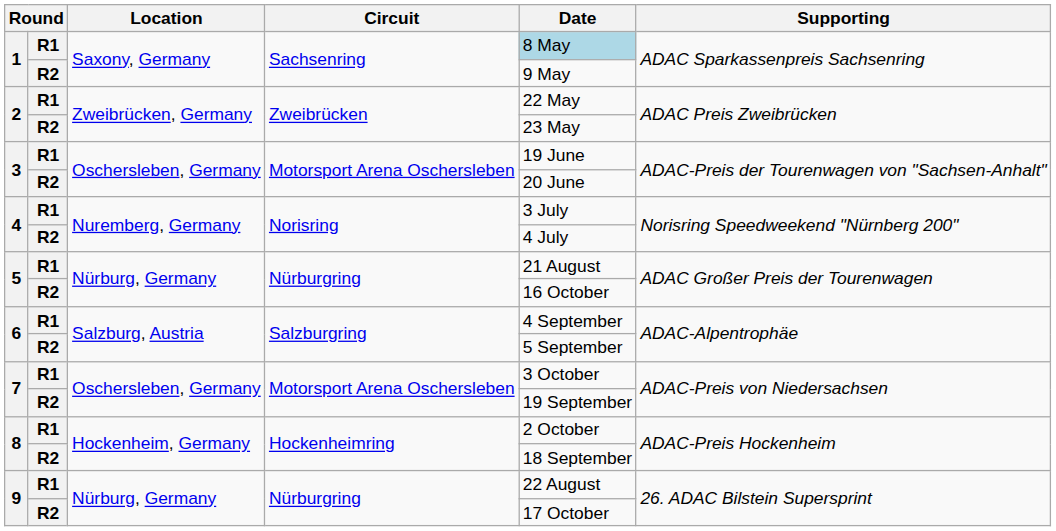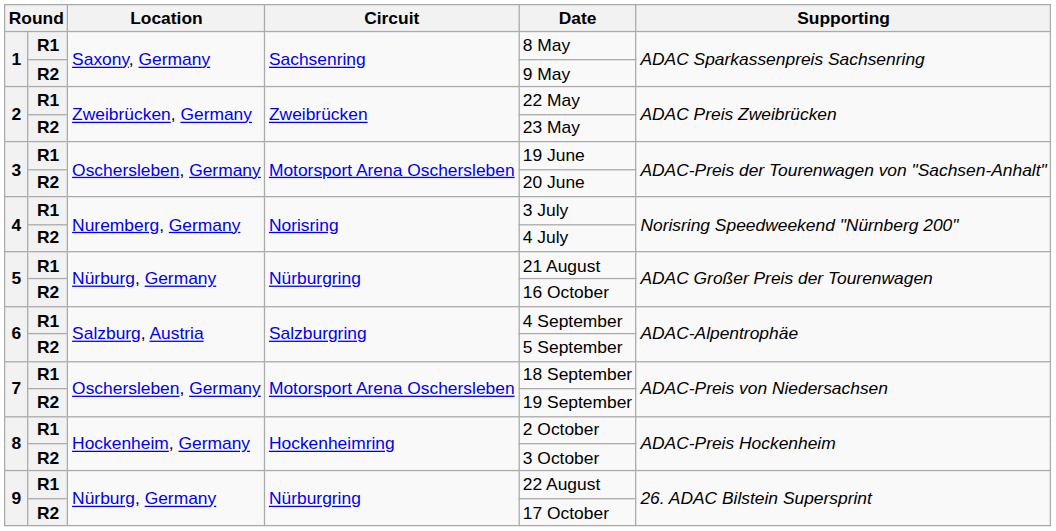 <table class="wikitable" style="font-size: 85%;">
 <tr>
 <th colspan=2>Round</th>
 <th>Location</th>
 <th>Circuit</th>
 <th>Date</th>
 <th>Supporting</th>
 </tr>
 <tr>
 <th rowspan=2>1</th>
 <th>R1</th>
 <td rowspan=2><a href='#'>Saxony</a>, <a href='#'>Germany</a></td>
 <td rowspan=2><a href='#'>Sachsenring</a></td>
-<td style="background: lightblue;">8 May</td>
+<td>8 May</td>
 <td rowspan=2><em>ADAC Sparkassenpreis Sachsenring</em></td>
 </tr>
 <tr>
 <th>R2</th>
 <td>9 May</td>
 </tr>
 <tr>
 <th rowspan=2>2</th>
 <th>R1</th>
 <td rowspan=2><a href='#'>Zweibrücken</a>, <a href='#'>Germany</a></td>
 <td rowspan=2><a href='#'>Zweibrücken</a></td>
 <td>22 May</td>
 <td rowspan=2><em>ADAC Preis Zweibrücken</em></td>
 </tr>
 <tr>
 <th>R2</th>
 <td>23 May</td>
 </tr>
 <tr>
 <th rowspan=2>3</th>
 <th>R1</th>
 <td rowspan=2><a href='#'>Oschersleben</a>, <a href='#'>Germany</a></td>
 <td rowspan=2><a href='#'>Motorsport Arena Oschersleben</a></td>
 <td>19 June</td>
 <td rowspan=2><em>	ADAC-Preis der Tourenwagen von "Sachsen-Anhalt"</em></td>
 </tr>
 <tr>
 <th>R2</th>
 <td>20 June</td>
 </tr>
 <tr>
 <th rowspan=2>4</th>
 <th>R1</th>
 <td rowspan=2><a href='#'>Nuremberg</a>, <a href='#'>Germany</a></td>
 <td rowspan=2><a href='#'>Norisring</a></td>
 <td>3 July</td>
 <td rowspan=2><em>Norisring Speedweekend "Nürnberg 200"</em></td>
 </tr>
 <tr>
 <th>R2</th>
 <td>4 July</td>
 </tr>
 <tr>
 <th rowspan=2>5</th>
 <th>R1</th>
 <td rowspan=2><a href='#'>Nürburg</a>, <a href='#'>Germany</a></td>
 <td rowspan=2><a href='#'>Nürburgring</a></td>
 <td>21 August</td>
 <td rowspan=2><em>ADAC Großer Preis der Tourenwagen</em></td>
 </tr>
 <tr>
 <th>R2</th>
 <td>16 October</td>
 </tr>
 <tr>
 <th rowspan=2>6</th>
 <th>R1</th>
 <td rowspan=2><a href='#'>Salzburg</a>, <a href='#'>Austria</a></td>
 <td rowspan=2><a href='#'>Salzburgring</a></td>
 <td>4 September</td>
 <td rowspan=2><em>ADAC-Alpentrophäe</em></td>
 </tr>
 <tr>
 <th>R2</th>
 <td>5 September</td>
 </tr>
 <tr>
 <th rowspan=2>7</th>
 <th>R1</th>
 <td rowspan=2><a href='#'>Oschersleben</a>, <a href='#'>Germany</a></td>
 <td rowspan=2><a href='#'>Motorsport Arena Oschersleben</a></td>
-<td>3 October</td>
+<td>18 September</td>
 <td rowspan=2><em>ADAC-Preis von Niedersachsen</em></td>
 </tr>
 <tr>
 <th>R2</th>
 <td>19 September</td>
 </tr>
 <tr>
 <th rowspan=2>8</th>
 <th>R1</th>
 <td rowspan=2><a href='#'>Hockenheim</a>, <a href='#'>Germany</a></td>
 <td rowspan=2><a href='#'>Hockenheimring</a></td>
 <td>2 October</td>
 <td rowspan=2><em>ADAC-Preis Hockenheim</em></td>
 </tr>
 <tr>
 <th>R2</th>
-<td>18 September</td>
+<td>3 October</td>
 </tr>
 <tr>
 <th rowspan=2>9</th>
 <th>R1</th>
 <td rowspan=2><a href='#'>Nürburg</a>, <a href='#'>Germany</a></td>
 <td rowspan=2><a href='#'>Nürburgring</a></td>
 <td>22 August</td>
 <td rowspan=2><em>26. ADAC Bilstein Supersprint</em></td>
 </tr>
 <tr>
 <th>R2</th>
 <td>17 October</td>
 </tr>
 </table>
